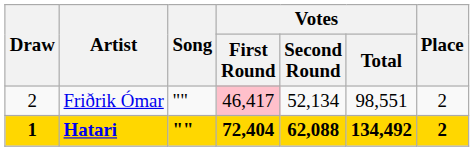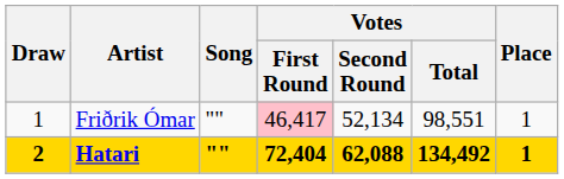 <table class="sortable wikitable" style="margin: 1em auto 1em auto; text-align:center">
 <tr>
 <th rowspan="2">Draw</th>
 <th rowspan="2">Artist</th>
 <th rowspan="2">Song</th>
 <th colspan="3">Votes</th>
 <th rowspan="2">Place</th>
 </tr>
 <tr>
 <th>First<br>Round</th>
 <th>Second<br>Round</th>
 <th>Total</th>
 </tr>
 <tr>
-<td>2</td>
+<td>1</td>
 <td align="left"><a href='#'>Friðrik Ómar</a></td>
 <td align="left">""</td>
 <td style="background: pink;">46,417</td>
 <td>52,134</td>
 <td>98,551</td>
-<td>2</td>
+<td>1</td>
 </tr>
 <tr style="font-weight:bold; background:gold;">
-<td>1</td>
+<td>2</td>
 <td align="left"><a href='#'>Hatari</a></td>
 <td align="left">""</td>
 <td>72,404</td>
 <td>62,088</td>
 <td>134,492</td>
-<td>2</td>
+<td>1</td>
 </tr>
 </table>
